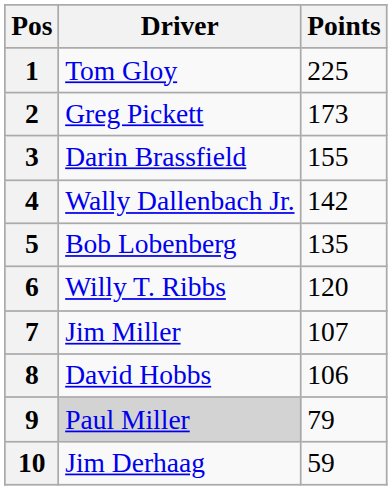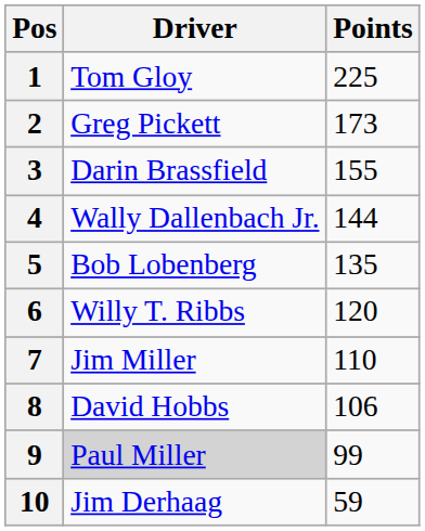 <table class=wikitable>
 <tr>
 <th>Pos</th>
 <th>Driver</th>
 <th>Points</th>
 </tr>
 <tr>
 <th>1</th>
 <td> <a href='#'>Tom Gloy</a></td>
 <td>225</td>
 </tr>
 <tr>
 <th>2</th>
 <td> <a href='#'>Greg Pickett</a></td>
 <td>173</td>
 </tr>
 <tr>
 <th>3</th>
 <td> <a href='#'>Darin Brassfield</a></td>
 <td>155</td>
 </tr>
 <tr>
 <th>4</th>
 <td> <a href='#'>Wally Dallenbach Jr.</a></td>
-<td>142</td>
+<td>144</td>
 </tr>
 <tr>
 <th>5</th>
 <td> <a href='#'>Bob Lobenberg</a></td>
 <td>135</td>
 </tr>
 <tr>
 <th>6</th>
 <td> <a href='#'>Willy T. Ribbs</a></td>
 <td>120</td>
 </tr>
 <tr>
 <th>7</th>
 <td> <a href='#'>Jim Miller</a></td>
-<td>107</td>
+<td>110</td>
 </tr>
 <tr>
 <th>8</th>
 <td> <a href='#'>David Hobbs</a></td>
 <td>106</td>
 </tr>
 <tr>
 <th>9</th>
 <td style="background: lightgrey;"> <a href='#'>Paul Miller</a></td>
-<td>79</td>
+<td>99</td>
 </tr>
 <tr>
 <th>10</th>
 <td> <a href='#'>Jim Derhaag</a></td>
 <td>59</td>
 </tr>
 </table>
